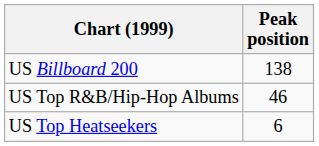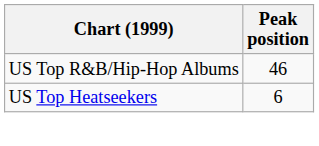 <table class="wikitable sortable">
 <tr>
 <th>Chart (1999)</th>
 <th>Peak<br>position</th>
-</tr>
-<tr>
-<td>US <a href='#'><em>Billboard</em> 200</a></td>
-<td align="center">138</td>
 </tr>
 <tr>
 <td>US Top R&B/Hip-Hop Albums</td>
 <td align="center">46</td>
 </tr>
 <tr>
 <td>US <a href='#'>Top Heatseekers</a></td>
 <td align="center">6</td>
 </tr>
 </table>
